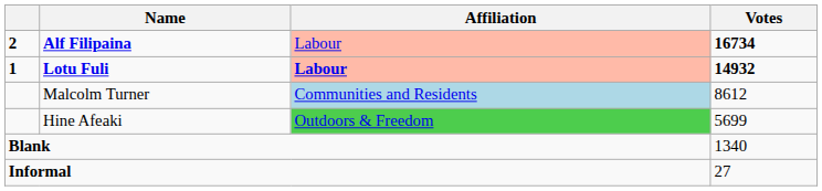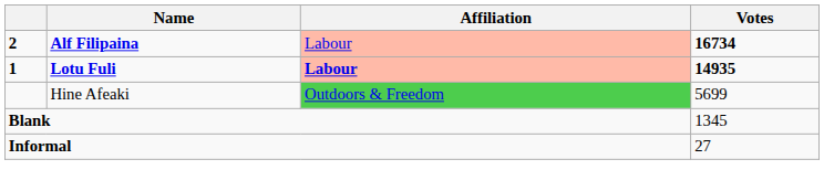 <table class="wikitable sortable" style="width:50em">
 <tr>
 <th></th>
 <th>Name</th>
 <th>Affiliation</th>
 <th>Votes</th>
 </tr>
 <tr>
 <td><strong>2</strong></td>
 <td><strong><a href='#'>Alf Filipaina</a></strong></td>
 <td bgcolor=FFBAA8><a href='#'>Labour</a></td>
 <td><strong>16734</strong></td>
 </tr>
 <tr>
 <td><strong>1</strong></td>
 <td><strong><a href='#'>Lotu Fuli</a></strong></td>
 <td bgcolor=FFBAA8><strong><a href='#'>Labour</a></strong></td>
-<td><strong>14932</strong></td>
-</tr>
-<tr>
-<td></td>
-<td>Malcolm Turner</td>
-<td bgcolor="lightblue"><a href='#'>Communities and Residents</a></td>
-<td>8612</td>
+<td><strong>14935</strong></td>
 </tr>
 <tr>
 <td></td>
 <td>Hine Afeaki</td>
 <td bgcolor=4DCD4D><a href='#'>Outdoors & Freedom</a></td>
 <td>5699</td>
 </tr>
 <tr>
 <td colspan="3"><strong>Blank</strong></td>
-<td>1340</td>
+<td>1345</td>
 </tr>
 <tr>
 <td colspan="3"><strong>Informal</strong></td>
 <td>27</td>
 </tr>
 </table>
